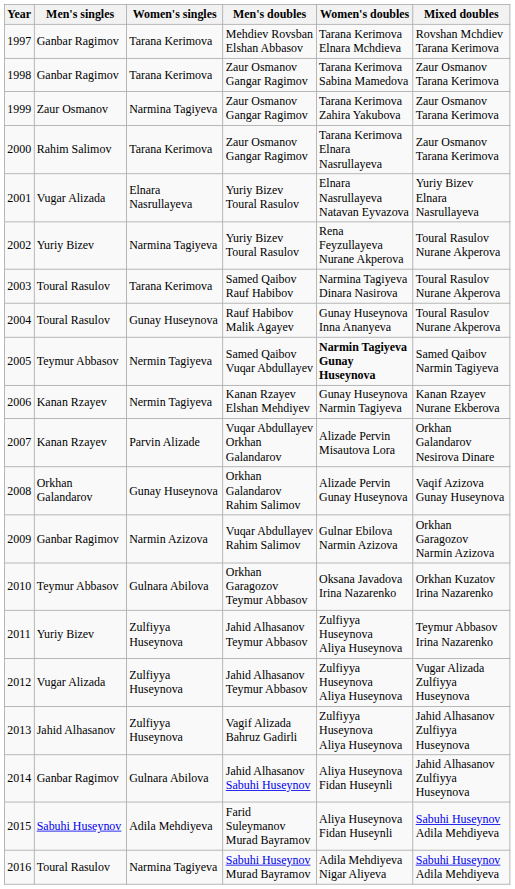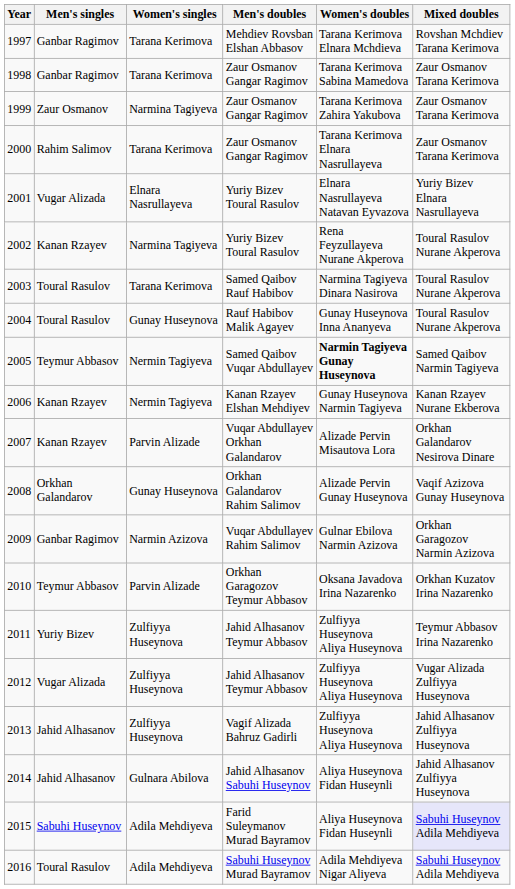 <table class=wikitable style="font-size:90%;">
 <tr>
 <th>Year</th>
 <th>Men's singles</th>
 <th>Women's singles</th>
 <th>Men's doubles</th>
 <th>Women's doubles</th>
 <th>Mixed doubles</th>
 </tr>
 <tr>
 <td>1997</td>
 <td>Ganbar Ragimov</td>
 <td>Tarana Kerimova</td>
 <td>Mehdiev Rovsban <br> Elshan Abbasov</td>
 <td>Tarana Kerimova <br> Elnara Mchdieva</td>
 <td>Rovshan Mchdiev <br> Tarana Kerimova</td>
 </tr>
 <tr>
 <td>1998</td>
 <td>Ganbar Ragimov</td>
 <td>Tarana Kerimova</td>
 <td>Zaur Osmanov <br> Gangar Ragimov</td>
 <td>Tarana Kerimova <br> Sabina Mamedova</td>
 <td>Zaur Osmanov <br> Tarana Kerimova</td>
 </tr>
 <tr>
 <td>1999</td>
 <td>Zaur Osmanov</td>
 <td>Narmina Tagiyeva</td>
 <td>Zaur Osmanov <br> Gangar Ragimov</td>
 <td>Tarana Kerimova <br> Zahira Yakubova</td>
 <td>Zaur Osmanov <br> Tarana Kerimova</td>
 </tr>
 <tr>
 <td>2000</td>
 <td>Rahim Salimov</td>
 <td>Tarana Kerimova</td>
 <td>Zaur Osmanov <br> Gangar Ragimov</td>
 <td>Tarana Kerimova <br> Elnara Nasrullayeva</td>
 <td>Zaur Osmanov <br> Tarana Kerimova</td>
 </tr>
 <tr>
 <td>2001</td>
 <td>Vugar Alizada</td>
 <td>Elnara Nasrullayeva</td>
 <td>Yuriy Bizev <br> Toural Rasulov</td>
 <td>Elnara Nasrullayeva <br> Natavan Eyvazova</td>
 <td>Yuriy Bizev <br> Elnara Nasrullayeva</td>
 </tr>
 <tr>
 <td>2002</td>
-<td>Yuriy Bizev</td>
+<td>Kanan Rzayev</td>
 <td>Narmina Tagiyeva</td>
 <td>Yuriy Bizev <br> Toural Rasulov</td>
 <td>Rena Feyzullayeva <br> Nurane Akperova</td>
 <td>Toural Rasulov <br> Nurane Akperova</td>
 </tr>
 <tr>
 <td>2003</td>
 <td>Toural Rasulov</td>
 <td>Tarana Kerimova</td>
 <td>Samed Qaibov <br> Rauf Habibov</td>
 <td>Narmina Tagiyeva <br> Dinara Nasirova</td>
 <td>Toural Rasulov <br> Nurane Akperova</td>
 </tr>
 <tr>
 <td>2004</td>
 <td>Toural Rasulov</td>
 <td>Gunay Huseynova</td>
 <td>Rauf Habibov <br> Malik Agayev</td>
 <td>Gunay Huseynova <br> Inna Ananyeva</td>
 <td>Toural Rasulov <br> Nurane Akperova</td>
 </tr>
 <tr>
 <td>2005</td>
 <td>Teymur Abbasov</td>
 <td>Nermin Tagiyeva</td>
 <td>Samed Qaibov <br> Vuqar Abdullayev</td>
 <td><strong>Narmin Tagiyeva <br> Gunay Huseynova</strong></td>
 <td>Samed Qaibov <br> Narmin Tagiyeva</td>
 </tr>
 <tr>
 <td>2006</td>
 <td>Kanan Rzayev</td>
 <td>Nermin Tagiyeva</td>
 <td>Kanan Rzayev <br> Elshan Mehdiyev</td>
 <td>Gunay Huseynova <br> Narmin Tagiyeva</td>
 <td>Kanan Rzayev <br> Nurane Ekberova</td>
 </tr>
 <tr>
 <td>2007</td>
 <td>Kanan Rzayev</td>
 <td>Parvin Alizade</td>
 <td>Vuqar Abdullayev <br> Orkhan Galandarov</td>
 <td>Alizade Pervin <br> Misautova Lora</td>
 <td>Orkhan Galandarov <br> Nesirova Dinare</td>
 </tr>
 <tr>
 <td>2008</td>
 <td>Orkhan Galandarov</td>
 <td>Gunay Huseynova</td>
 <td>Orkhan Galandarov <br> Rahim Salimov</td>
 <td>Alizade Pervin <br> Gunay Huseynova</td>
 <td>Vaqif Azizova <br> Gunay Huseynova</td>
 </tr>
 <tr>
 <td>2009</td>
 <td>Ganbar Ragimov</td>
 <td>Narmin Azizova</td>
 <td>Vuqar Abdullayev <br> Rahim Salimov</td>
 <td>Gulnar Ebilova <br> Narmin Azizova</td>
 <td>Orkhan Garagozov <br> Narmin Azizova</td>
 </tr>
 <tr>
 <td>2010</td>
 <td>Teymur Abbasov</td>
-<td>Gulnara Abilova</td>
+<td>Parvin Alizade</td>
 <td>Orkhan Garagozov <br> Teymur Abbasov</td>
 <td>Oksana Javadova <br> Irina Nazarenko</td>
 <td>Orkhan Kuzatov <br> Irina Nazarenko</td>
 </tr>
 <tr>
 <td>2011</td>
 <td>Yuriy Bizev</td>
 <td>Zulfiyya Huseynova</td>
 <td>Jahid Alhasanov <br> Teymur Abbasov</td>
 <td>Zulfiyya Huseynova <br> Aliya Huseynova</td>
 <td>Teymur Abbasov <br> Irina Nazarenko</td>
 </tr>
 <tr>
 <td>2012</td>
 <td>Vugar Alizada</td>
 <td>Zulfiyya Huseynova</td>
 <td>Jahid Alhasanov <br> Teymur Abbasov</td>
 <td>Zulfiyya Huseynova <br> Aliya Huseynova</td>
 <td>Vugar Alizada <br> Zulfiyya Huseynova</td>
 </tr>
 <tr>
 <td>2013</td>
 <td>Jahid Alhasanov</td>
 <td>Zulfiyya Huseynova</td>
 <td>Vagif Alizada <br> Bahruz Gadirli</td>
 <td>Zulfiyya Huseynova <br> Aliya Huseynova</td>
 <td>Jahid Alhasanov <br> Zulfiyya Huseynova</td>
 </tr>
 <tr>
 <td>2014</td>
-<td>Ganbar Ragimov</td>
+<td>Jahid Alhasanov</td>
 <td>Gulnara Abilova</td>
 <td>Jahid Alhasanov <br> <a href='#'>Sabuhi Huseynov</a></td>
 <td>Aliya Huseynova <br> Fidan Huseynli</td>
 <td>Jahid Alhasanov <br> Zulfiyya Huseynova</td>
 </tr>
 <tr>
 <td>2015</td>
 <td><a href='#'>Sabuhi Huseynov</a></td>
 <td>Adila Mehdiyeva</td>
 <td>Farid Suleymanov <br> Murad Bayramov</td>
 <td>Aliya Huseynova <br> Fidan Huseynli</td>
-<td><a href='#'>Sabuhi Huseynov</a> <br> Adila Mehdiyeva</td>
+<td style="background: lavender;"><a href='#'>Sabuhi Huseynov</a> <br> Adila Mehdiyeva</td>
 </tr>
 <tr>
 <td>2016</td>
 <td>Toural Rasulov</td>
-<td>Narmina Tagiyeva</td>
+<td>Adila Mehdiyeva</td>
 <td><a href='#'>Sabuhi Huseynov</a> <br> Murad Bayramov</td>
 <td>Adila Mehdiyeva <br> Nigar Aliyeva</td>
 <td><a href='#'>Sabuhi Huseynov</a> <br> Adila Mehdiyeva</td>
 </tr>
 </table>
